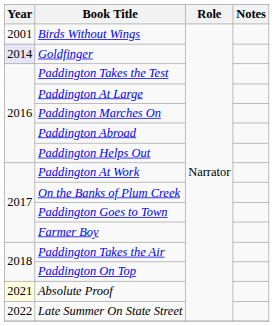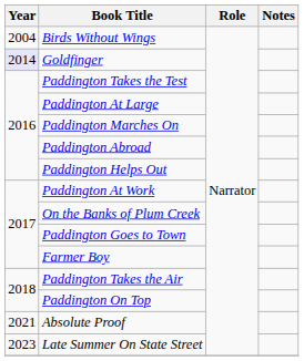 <table class="wikitable sortable unsortable">
 <tr>
 <th>Year</th>
 <th>Book Title</th>
 <th>Role</th>
 <th class=unsortable>Notes</th>
 </tr>
 <tr>
-<td>2001</td>
+<td>2004</td>
 <td><em><a href='#'>Birds Without Wings</a></em></td>
 <td rowspan="15">Narrator</td>
 <td></td>
 </tr>
 <tr>
 <td style="background: lavender;">2014</td>
 <td><em><a href='#'>Goldfinger</a></em></td>
 <td></td>
 </tr>
 <tr>
 <td rowspan="5">2016</td>
 <td><em><a href='#'>Paddington Takes the Test</a></em></td>
 <td></td>
 </tr>
 <tr>
 <td><em><a href='#'>Paddington At Large</a></em></td>
 <td></td>
 </tr>
 <tr>
 <td><em><a href='#'>Paddington Marches On</a></em></td>
 <td></td>
 </tr>
 <tr>
 <td><em><a href='#'>Paddington Abroad</a></em></td>
 <td></td>
 </tr>
 <tr>
 <td><em><a href='#'>Paddington Helps Out</a></em></td>
 <td></td>
 </tr>
 <tr>
 <td rowspan="4">2017</td>
 <td><em><a href='#'>Paddington At Work</a></em></td>
 <td></td>
 </tr>
 <tr>
 <td><em><a href='#'>On the Banks of Plum Creek</a></em></td>
 <td></td>
 </tr>
 <tr>
 <td><em><a href='#'>Paddington Goes to Town</a></em></td>
 <td></td>
 </tr>
 <tr>
 <td><em><a href='#'>Farmer Boy</a></em></td>
 <td></td>
 </tr>
 <tr>
 <td rowspan="2">2018</td>
 <td><em><a href='#'>Paddington Takes the Air</a></em></td>
 <td></td>
 </tr>
 <tr>
 <td><em><a href='#'>Paddington On Top</a></em></td>
 <td></td>
 </tr>
 <tr>
-<td style="background: lightyellow;">2021</td>
+<td>2021</td>
 <td><em>Absolute Proof</em></td>
 <td></td>
 </tr>
 <tr>
-<td>2022</td>
+<td>2023</td>
 <td><em>Late Summer On State Street</em></td>
 <td></td>
 </tr>
 <tr>
 </tr>
 </table>
